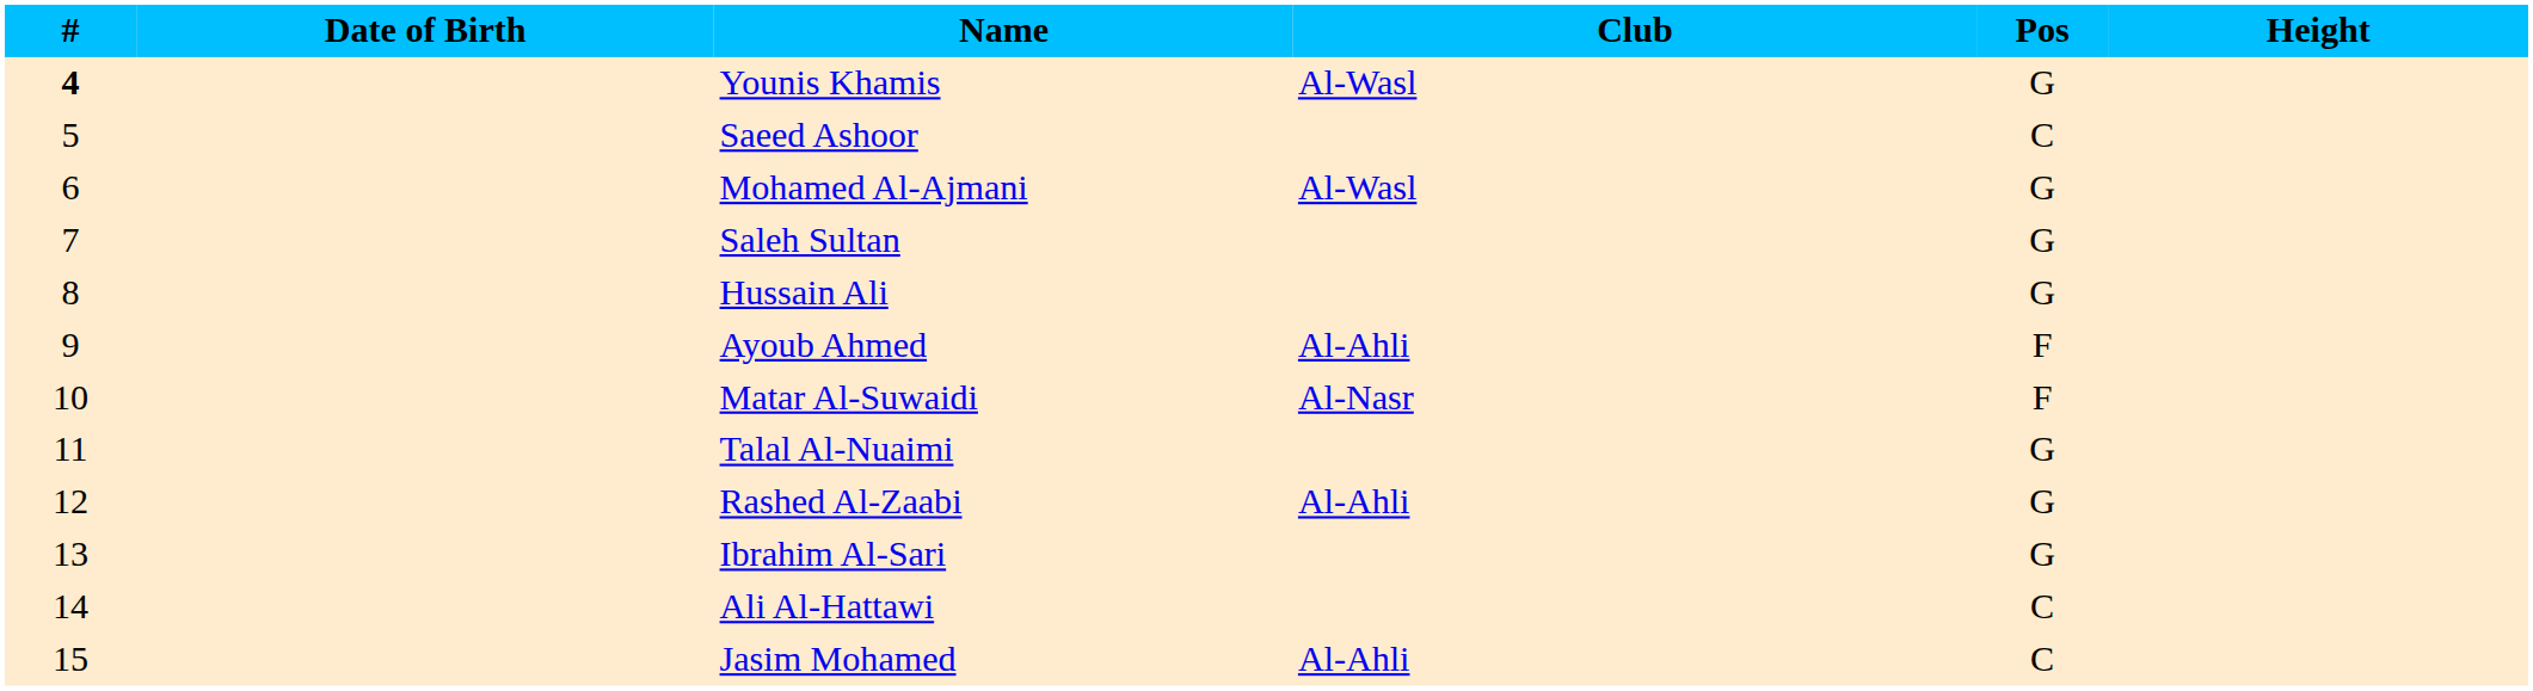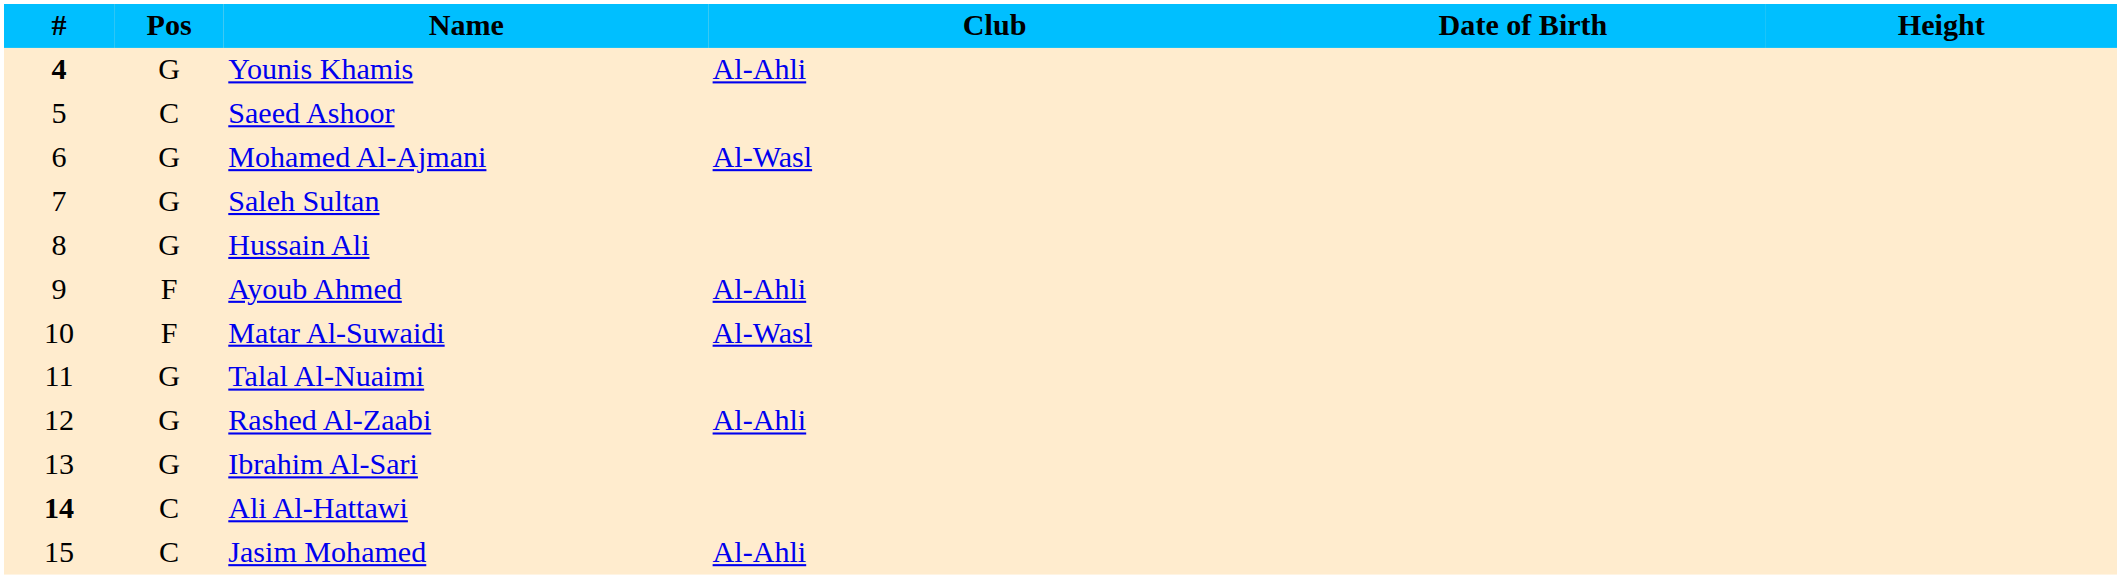 <table border=0 cellpadding=2 cellspacing=0  |- bgcolor=#FFECCE style="text-align:center; font-size:90%;" width=80%>
 <tr bgcolor=#00BFFF>
 <th width=5%>#</th>
-<th width=22%>Date of Birth</th>
+<th width=5%>Pos</th>
 <th width=22%>Name</th>
 <th width=26%>Club</th>
-<th width=5%>Pos</th>
+<th width=22%>Date of Birth</th>
 <th width=16%>Height</th>
 </tr>
 <tr>
 <td><strong>4</strong></td>
+<td>G</td>
+<td align=left><a href='#'>Younis Khamis</a></td>
+<td align=left> <a href='#'>Al-Ahli</a></td>
 <td align=left></td>
-<td align=left><a href='#'>Younis Khamis</a></td>
-<td align=left> <a href='#'>Al-Wasl</a></td>
-<td>G</td>
 <td></td>
 </tr>
 <tr>
 <td>5</td>
-<td align=left></td>
+<td>C</td>
 <td align=left><a href='#'>Saeed Ashoor</a></td>
 <td align=left></td>
-<td>C</td>
+<td align=left></td>
 <td></td>
 </tr>
 <tr>
 <td>6</td>
-<td align=left></td>
+<td>G</td>
 <td align=left><a href='#'>Mohamed Al-Ajmani</a></td>
 <td align=left> <a href='#'>Al-Wasl</a></td>
-<td>G</td>
+<td align=left></td>
 <td></td>
 </tr>
 <tr>
 <td>7</td>
-<td align=left></td>
+<td>G</td>
 <td align=left><a href='#'>Saleh Sultan</a></td>
 <td align=left></td>
-<td>G</td>
+<td align=left></td>
 <td></td>
 </tr>
 <tr>
 <td>8</td>
-<td align=left></td>
+<td>G</td>
 <td align=left><a href='#'>Hussain Ali</a></td>
 <td align=left></td>
-<td>G</td>
+<td align=left></td>
 <td></td>
 </tr>
 <tr>
 <td>9</td>
-<td align=left></td>
+<td>F</td>
 <td align=left><a href='#'>Ayoub Ahmed</a></td>
 <td align=left> <a href='#'>Al-Ahli</a></td>
-<td>F</td>
+<td align=left></td>
 <td></td>
 </tr>
 <tr>
 <td>10</td>
+<td>F</td>
+<td align=left><a href='#'>Matar Al-Suwaidi</a></td>
+<td align=left> <a href='#'>Al-Wasl</a></td>
 <td align=left></td>
-<td align=left><a href='#'>Matar Al-Suwaidi</a></td>
-<td align=left> <a href='#'>Al-Nasr</a></td>
-<td>F</td>
 <td></td>
 </tr>
 <tr>
 <td>11</td>
-<td align=left></td>
+<td>G</td>
 <td align=left><a href='#'>Talal Al-Nuaimi</a></td>
 <td align=left></td>
-<td>G</td>
+<td align=left></td>
 <td></td>
 </tr>
 <tr>
 <td>12</td>
-<td align=left></td>
+<td>G</td>
 <td align=left><a href='#'>Rashed Al-Zaabi</a></td>
 <td align=left> <a href='#'>Al-Ahli</a></td>
-<td>G</td>
+<td align=left></td>
 <td></td>
 </tr>
 <tr>
 <td>13</td>
-<td align=left></td>
+<td>G</td>
 <td align=left><a href='#'>Ibrahim Al-Sari</a></td>
 <td align=left></td>
-<td>G</td>
+<td align=left></td>
 <td></td>
 </tr>
 <tr>
-<td>14</td>
-<td align=left></td>
+<td><strong>14</strong></td>
+<td>C</td>
 <td align=left><a href='#'>Ali Al-Hattawi</a></td>
 <td align=left></td>
-<td>C</td>
+<td align=left></td>
 <td></td>
 </tr>
 <tr>
 <td>15</td>
-<td align=left></td>
+<td>C</td>
 <td align=left><a href='#'>Jasim Mohamed</a></td>
 <td align=left> <a href='#'>Al-Ahli</a></td>
-<td>C</td>
+<td align=left></td>
 <td></td>
 </tr>
 </table>
